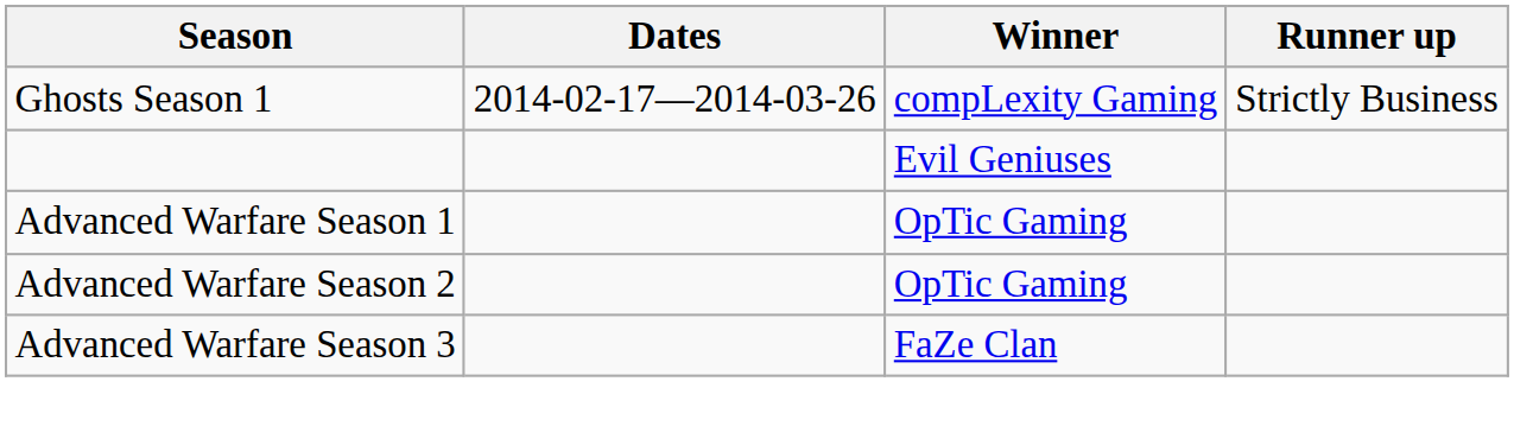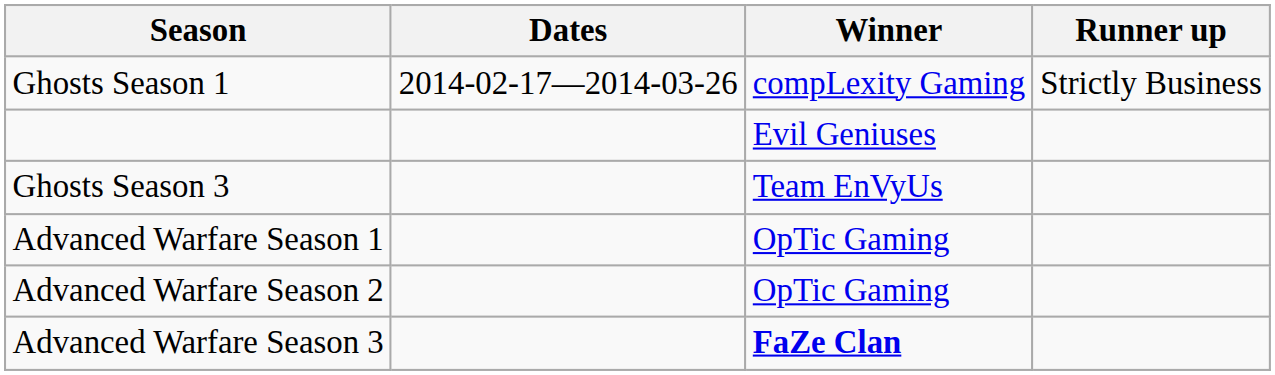 <table class= "wikitable sortable">
 <tr>
 <th scope="col">Season</th>
 <th scope="col">Dates</th>
 <th scope="col">Winner</th>
 <th scope="col">Runner up</th>
 </tr>
 <tr>
 <td>Ghosts Season 1</td>
 <td>2014-02-17—2014-03-26</td>
 <td><a href='#'>compLexity Gaming</a></td>
 <td scope="row">Strictly Business</td>
 </tr>
 <tr>
 <td></td>
 <td></td>
 <td scope="row"><a href='#'>Evil Geniuses</a></td>
 <td></td>
 </tr>
 <tr>
+<td>Ghosts Season 3</td>
+<td></td>
+<td scope="row"><a href='#'>Team EnVyUs</a></td>
+<td></td>
+</tr>
+<tr>
 <td>Advanced Warfare Season 1</td>
 <td></td>
 <td scope="row"><a href='#'>OpTic Gaming</a></td>
 <td></td>
 </tr>
 <tr>
 <td>Advanced Warfare Season 2</td>
 <td></td>
 <td scope="row"><a href='#'>OpTic Gaming</a></td>
 <td></td>
 </tr>
 <tr>
 <td>Advanced Warfare Season 3</td>
 <td></td>
-<td scope="row"><a href='#'>FaZe Clan</a></td>
+<td scope="row"><strong><a href='#'>FaZe Clan</a></strong></td>
 <td></td>
 </tr>
 </table>
